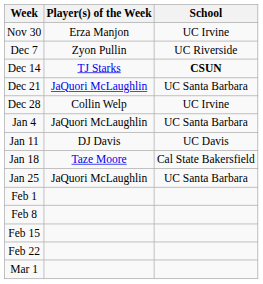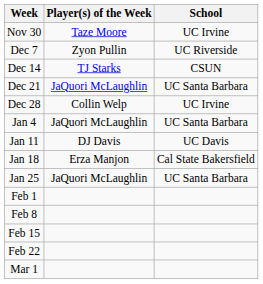 <table class=wikitable style="text-align:center">
 <tr>
 <th>Week</th>
 <th>Player(s) of the Week</th>
 <th>School</th>
 </tr>
 <tr>
 <td>Nov 30</td>
-<td>Erza Manjon</td>
+<td><a href='#'>Taze Moore</a></td>
 <td>UC Irvine</td>
 </tr>
 <tr>
 <td>Dec 7</td>
 <td>Zyon Pullin</td>
 <td>UC Riverside</td>
 </tr>
 <tr>
 <td>Dec 14</td>
 <td><a href='#'>TJ Starks</a></td>
-<td><strong>CSUN</strong></td>
+<td>CSUN</td>
 </tr>
 <tr>
 <td>Dec 21</td>
 <td><a href='#'>JaQuori McLaughlin</a></td>
 <td>UC Santa Barbara</td>
 </tr>
 <tr>
 <td>Dec 28</td>
 <td>Collin Welp</td>
 <td>UC Irvine</td>
 </tr>
 <tr>
 <td>Jan 4</td>
 <td>JaQuori McLaughlin</td>
 <td>UC Santa Barbara</td>
 </tr>
 <tr>
 <td>Jan 11</td>
 <td>DJ Davis</td>
 <td>UC Davis</td>
 </tr>
 <tr>
 <td>Jan 18</td>
-<td><a href='#'>Taze Moore</a></td>
+<td>Erza Manjon</td>
 <td>Cal State Bakersfield</td>
 </tr>
 <tr>
 <td>Jan 25</td>
 <td>JaQuori McLaughlin</td>
 <td>UC Santa Barbara</td>
 </tr>
 <tr>
 <td>Feb 1</td>
 <td></td>
 <td></td>
 </tr>
 <tr>
 <td>Feb 8</td>
 <td></td>
 <td></td>
 </tr>
 <tr>
 <td>Feb 15</td>
 <td></td>
 <td></td>
 </tr>
 <tr>
 <td>Feb 22</td>
 <td></td>
 <td></td>
 </tr>
 <tr>
 <td>Mar 1</td>
 <td></td>
 <td></td>
 </tr>
 </table>
